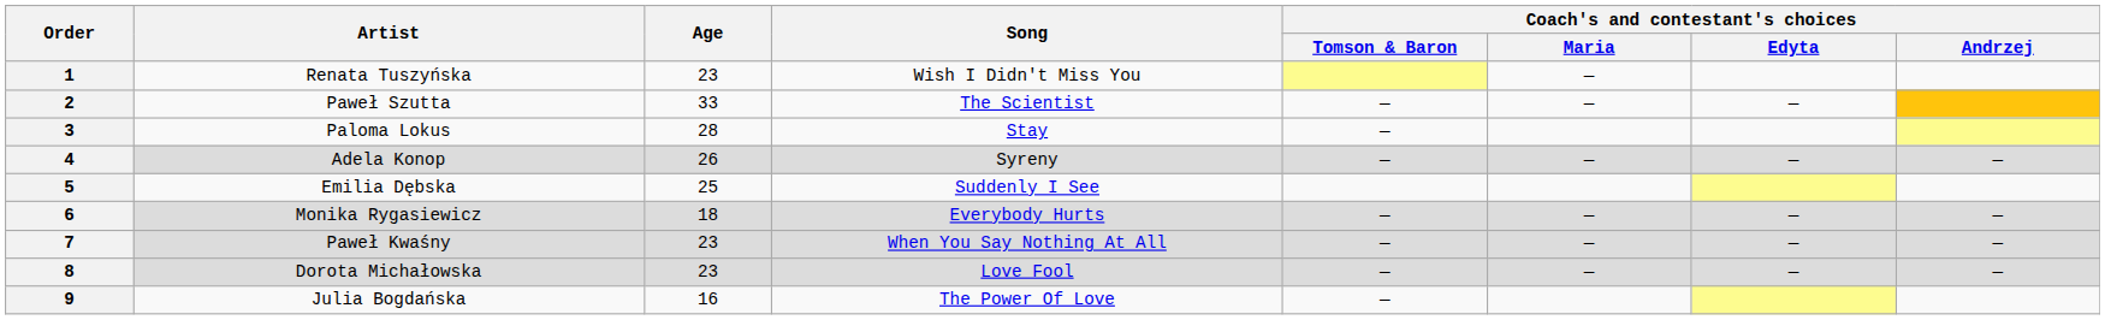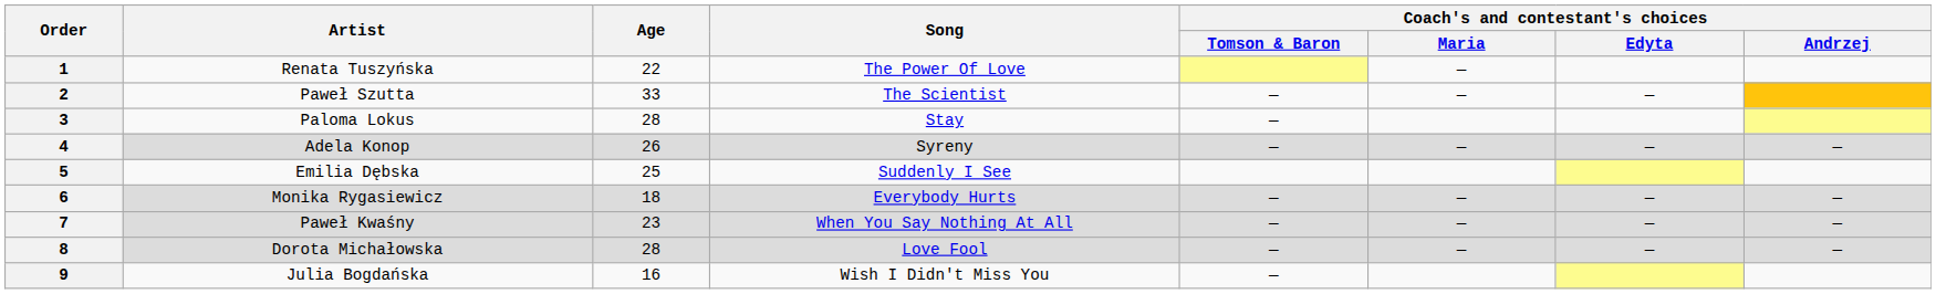 <table class="wikitable" style="text-align:center; width:100%;">
 <tr>
 <th scope="col" rowspan="2" style="width:05%;">Order</th>
 <th scope="col" rowspan="2" style="width:20%;">Artist</th>
 <th scope="col" rowspan="2" style="width:05%;">Age</th>
 <th scope="col" rowspan="2" style="width:20%;">Song</th>
 <th scope="col" colspan="4" style="width:32%;">Coach's and contestant's choices</th>
 </tr>
 <tr>
 <th style="width:08%;"><a href='#'>Tomson & Baron</a></th>
 <th style="width:08%;"><a href='#'>Maria</a></th>
 <th style="width:08%;"><a href='#'>Edyta</a></th>
 <th style="width:08%;"><a href='#'>Andrzej</a></th>
 </tr>
 <tr>
 <th>1</th>
 <td>Renata Tuszyńska</td>
-<td>23</td>
-<td>Wish I Didn't Miss You</td>
+<td>22</td>
+<td><a href='#'>The Power Of Love</a></td>
 <td style="background:#fdfc8f;"><strong></strong></td>
 <td>—</td>
 <td><strong></strong></td>
 <td><strong></strong></td>
 </tr>
 <tr>
 <th>2</th>
 <td>Paweł Szutta</td>
 <td>33</td>
 <td><a href='#'>The Scientist</a></td>
 <td>—</td>
 <td>—</td>
 <td>—</td>
 <td style="background:#FFC40C;"><strong></strong></td>
 </tr>
 <tr>
 <th>3</th>
 <td>Paloma Lokus</td>
 <td>28</td>
 <td><a href='#'>Stay</a></td>
 <td>—</td>
 <td><strong></strong></td>
 <td><strong></strong></td>
 <td style="background:#fdfc8f;"><strong></strong></td>
 </tr>
 <tr>
 <th>4</th>
 <td style="background:#DCDCDC;">Adela Konop</td>
 <td style="background:#DCDCDC;">26</td>
 <td style="background:#DCDCDC;">Syreny</td>
 <td style="background:#DCDCDC;">—</td>
 <td style="background:#DCDCDC;">—</td>
 <td style="background:#DCDCDC;">—</td>
 <td style="background:#DCDCDC;">—</td>
 </tr>
 <tr>
 <th>5</th>
 <td>Emilia Dębska</td>
 <td>25</td>
 <td><a href='#'>Suddenly I See</a></td>
 <td><strong></strong></td>
 <td><strong></strong></td>
 <td style="background:#fdfc8f;"><strong></strong></td>
 <td><strong></strong></td>
 </tr>
 <tr>
 <th>6</th>
 <td style="background:#DCDCDC;">Monika Rygasiewicz</td>
 <td style="background:#DCDCDC;">18</td>
 <td style="background:#DCDCDC;"><a href='#'>Everybody Hurts</a></td>
 <td style="background:#DCDCDC;">—</td>
 <td style="background:#DCDCDC;">—</td>
 <td style="background:#DCDCDC;">—</td>
 <td style="background:#DCDCDC;">—</td>
 </tr>
 <tr>
 <th>7</th>
 <td style="background:#DCDCDC;">Paweł Kwaśny</td>
 <td style="background:#DCDCDC;">23</td>
 <td style="background:#DCDCDC;"><a href='#'>When You Say Nothing At All</a></td>
 <td style="background:#DCDCDC;">—</td>
 <td style="background:#DCDCDC;">—</td>
 <td style="background:#DCDCDC;">—</td>
 <td style="background:#DCDCDC;">—</td>
 </tr>
 <tr>
 <th>8</th>
 <td style="background:#DCDCDC;">Dorota Michałowska</td>
-<td style="background:#DCDCDC;">23</td>
+<td style="background:#DCDCDC;">28</td>
 <td style="background:#DCDCDC;"><a href='#'>Love Fool</a></td>
 <td style="background:#DCDCDC;">—</td>
 <td style="background:#DCDCDC;">—</td>
 <td style="background:#DCDCDC;">—</td>
 <td style="background:#DCDCDC;">—</td>
 </tr>
 <tr>
 <th>9</th>
 <td>Julia Bogdańska</td>
 <td>16</td>
-<td><a href='#'>The Power Of Love</a></td>
+<td>Wish I Didn't Miss You</td>
 <td>—</td>
 <td><strong></strong></td>
 <td style="background:#fdfc8f;"><strong></strong></td>
 <td><strong></strong></td>
 </tr>
 </table>
